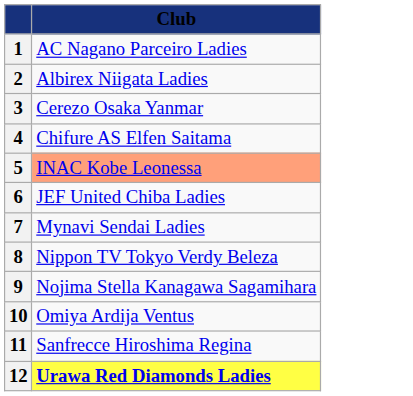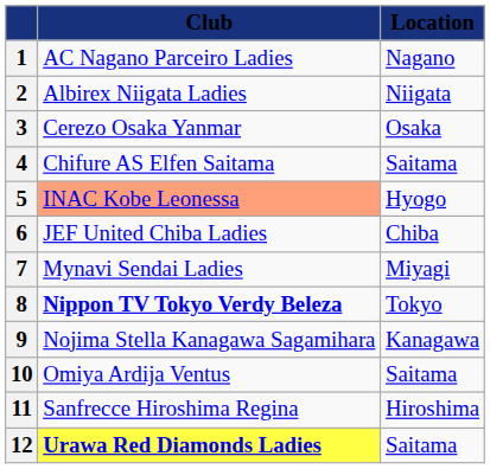 <table class="wikitable sortable" style="text-align:left">
 <tr>
 <th style="background:#17317c;"></th>
 <th style="background:#17317c;"><span>Club</span></th>
+<th style="background:#17317c;"><span>Location</span></th>
 </tr>
 <tr>
 <th>1</th>
 <td><a href='#'>AC Nagano Parceiro Ladies</a></td>
+<td><a href='#'>Nagano</a></td>
 </tr>
 <tr>
 <th>2</th>
 <td><a href='#'>Albirex Niigata Ladies</a></td>
+<td><a href='#'>Niigata</a></td>
 </tr>
 <tr>
 <th>3</th>
 <td><a href='#'>Cerezo Osaka Yanmar</a></td>
+<td><a href='#'>Osaka</a></td>
 </tr>
 <tr>
 <th>4</th>
 <td><a href='#'>Chifure AS Elfen Saitama</a></td>
+<td><a href='#'>Saitama</a></td>
 </tr>
 <tr>
 <th>5</th>
 <td style="background: lightsalmon;"><a href='#'>INAC Kobe Leonessa</a></td>
+<td><a href='#'>Hyogo</a></td>
 </tr>
 <tr>
 <th>6</th>
 <td><a href='#'>JEF United Chiba Ladies</a></td>
+<td><a href='#'>Chiba</a></td>
 </tr>
 <tr>
 <th>7</th>
 <td><a href='#'>Mynavi Sendai Ladies</a></td>
+<td><a href='#'>Miyagi</a></td>
 </tr>
 <tr>
 <th>8</th>
-<td><a href='#'>Nippon TV Tokyo Verdy Beleza</a></td>
+<td><strong><a href='#'>Nippon TV Tokyo Verdy Beleza</a></strong></td>
+<td><a href='#'>Tokyo</a></td>
 </tr>
 <tr>
 <th>9</th>
 <td><a href='#'>Nojima Stella Kanagawa Sagamihara</a></td>
+<td><a href='#'>Kanagawa</a></td>
 </tr>
 <tr>
 <th>10</th>
 <td><a href='#'>Omiya Ardija Ventus</a></td>
+<td><a href='#'>Saitama</a></td>
 </tr>
 <tr>
 <th>11</th>
 <td><a href='#'>Sanfrecce Hiroshima Regina</a></td>
+<td><a href='#'>Hiroshima</a></td>
 </tr>
 <tr>
 <th>12</th>
 <td bgcolor=#ffff44><strong><a href='#'>Urawa Red Diamonds Ladies</a></strong></td>
+<td><a href='#'>Saitama</a></td>
 </tr>
 </table>
